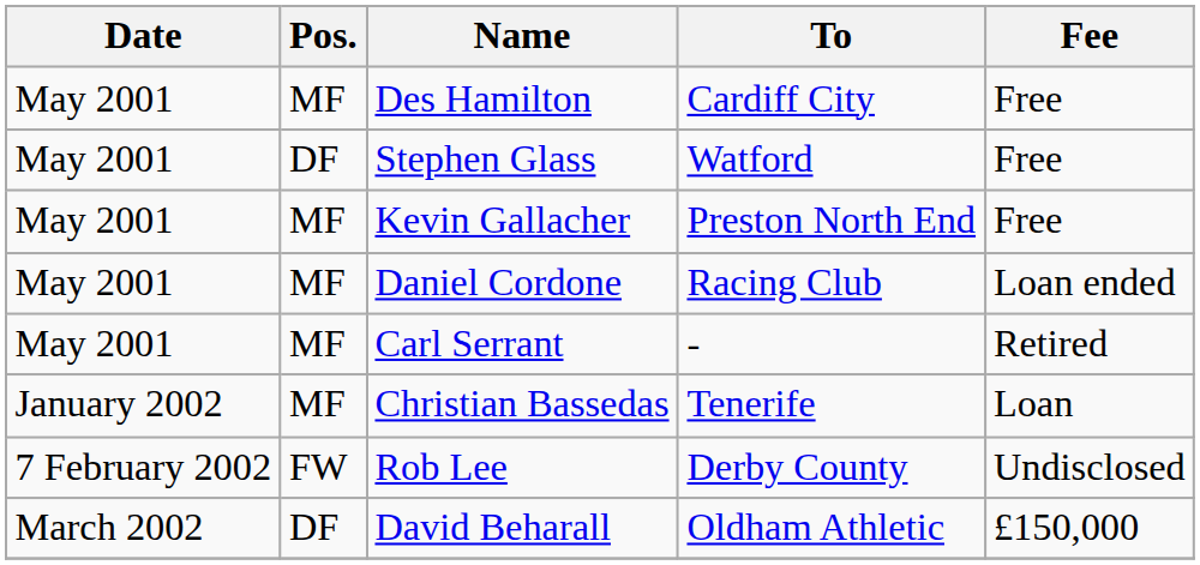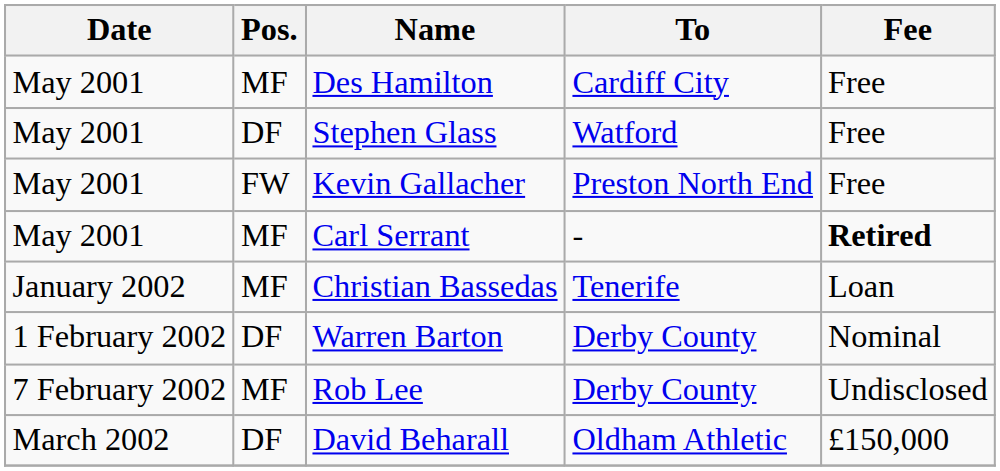 <table class="wikitable">
 <tr>
 <th>Date</th>
 <th>Pos.</th>
 <th>Name</th>
 <th>To</th>
 <th>Fee</th>
 </tr>
 <tr>
 <td>May 2001</td>
 <td>MF</td>
 <td> <a href='#'>Des Hamilton</a></td>
 <td> <a href='#'>Cardiff City</a></td>
 <td>Free</td>
 </tr>
 <tr>
 <td>May 2001</td>
 <td>DF</td>
 <td> <a href='#'>Stephen Glass</a></td>
 <td> <a href='#'>Watford</a></td>
 <td>Free</td>
 </tr>
 <tr>
 <td>May 2001</td>
-<td>MF</td>
+<td>FW</td>
 <td> <a href='#'>Kevin Gallacher</a></td>
 <td> <a href='#'>Preston North End</a></td>
 <td>Free</td>
 </tr>
 <tr>
 <td>May 2001</td>
 <td>MF</td>
-<td> <a href='#'>Daniel Cordone</a></td>
-<td> <a href='#'>Racing Club</a></td>
-<td>Loan ended</td>
-</tr>
-<tr>
-<td>May 2001</td>
-<td>MF</td>
 <td> <a href='#'>Carl Serrant</a></td>
 <td>-</td>
-<td>Retired</td>
+<td><strong>Retired</strong></td>
 </tr>
 <tr>
 <td>January 2002</td>
 <td>MF</td>
 <td> <a href='#'>Christian Bassedas</a></td>
 <td> <a href='#'>Tenerife</a></td>
 <td>Loan</td>
 </tr>
 <tr>
+<td>1 February 2002</td>
+<td>DF</td>
+<td> <a href='#'>Warren Barton</a></td>
+<td> <a href='#'>Derby County</a></td>
+<td>Nominal</td>
+</tr>
+<tr>
 <td>7 February 2002</td>
-<td>FW</td>
+<td>MF</td>
 <td> <a href='#'>Rob Lee</a></td>
 <td> <a href='#'>Derby County</a></td>
 <td>Undisclosed</td>
 </tr>
 <tr>
 <td>March 2002</td>
 <td>DF</td>
 <td> <a href='#'>David Beharall</a></td>
 <td> <a href='#'>Oldham Athletic</a></td>
 <td>£150,000</td>
 </tr>
 <tr>
 </tr>
 </table>
